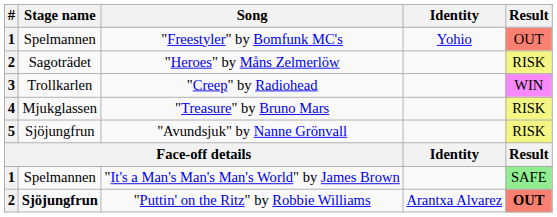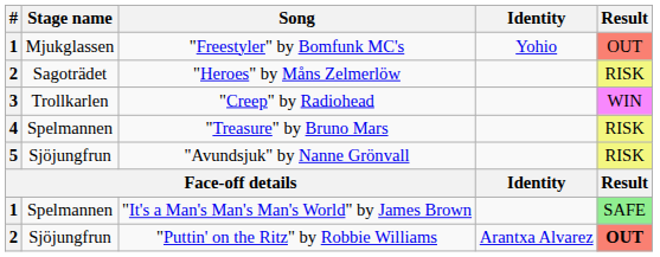 <table class="wikitable plainrowheaders" style="text-align: center;">
 <tr>
 <th>#</th>
 <th>Stage name</th>
 <th>Song</th>
 <th>Identity</th>
 <th>Result</th>
 </tr>
 <tr>
 <th>1</th>
-<td>Spelmannen</td>
+<td>Mjukglassen</td>
 <td>"<a href='#'>Freestyler</a>" by <a href='#'>Bomfunk MC's</a></td>
 <td><a href='#'>Yohio</a></td>
 <td bgcolor=salmon>OUT</td>
 </tr>
 <tr>
 <th>2</th>
 <td>Sagoträdet</td>
 <td>"<a href='#'>Heroes</a>" by <a href='#'>Måns Zelmerlöw</a></td>
 <td></td>
 <td colspan=2 bgcolor=#F3F781>RISK</td>
 </tr>
 <tr>
 <th>3</th>
 <td>Trollkarlen</td>
 <td>"<a href='#'>Creep</a>" by <a href='#'>Radiohead</a></td>
 <td></td>
 <td colspan="2" bgcolor="F888FD">WIN</td>
 </tr>
 <tr>
 <th>4</th>
-<td>Mjukglassen</td>
+<td>Spelmannen</td>
 <td>"<a href='#'>Treasure</a>" by <a href='#'>Bruno Mars</a></td>
 <td></td>
 <td colspan=2 bgcolor=#F3F781>RISK</td>
 </tr>
 <tr>
 <th>5</th>
 <td>Sjöjungfrun</td>
 <td>"Avundsjuk" by <a href='#'>Nanne Grönvall</a></td>
 <td></td>
 <td colspan=2 bgcolor=#F3F781>RISK</td>
 </tr>
 <tr>
 <th colspan="3">Face-off details</th>
 <th>Identity</th>
 <th>Result</th>
 </tr>
 <tr>
 <th>1</th>
 <td>Spelmannen</td>
 <td>"<a href='#'>It's a Man's Man's Man's World</a>" by <a href='#'>James Brown</a></td>
 <td></td>
 <td bgcolor=lightgreen>SAFE</td>
 </tr>
 <tr>
 <th>2</th>
-<td><strong>Sjöjungfrun</strong></td>
+<td>Sjöjungfrun</td>
 <td>"<a href='#'>Puttin' on the Ritz</a>" by <a href='#'>Robbie Williams</a></td>
 <td><a href='#'>Arantxa Alvarez</a></td>
 <td bgcolor=salmon><strong>OUT</strong></td>
 </tr>
 </table>
